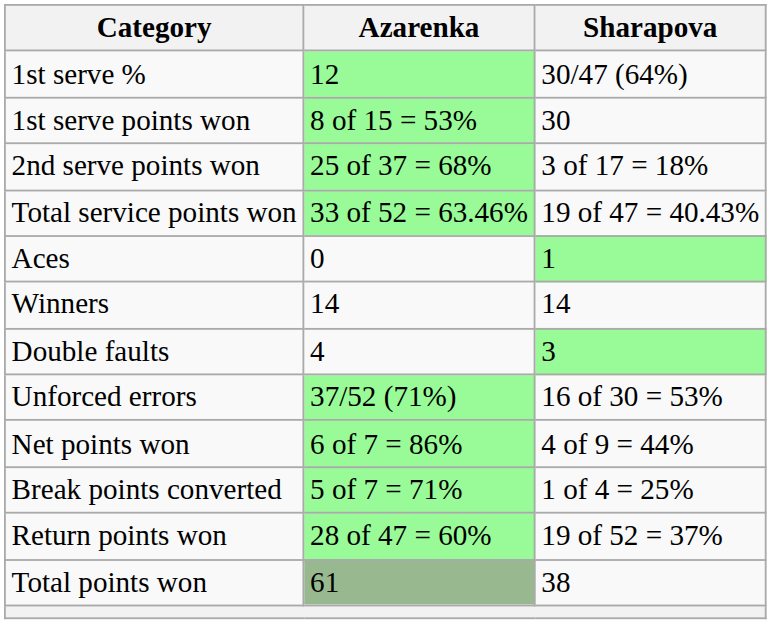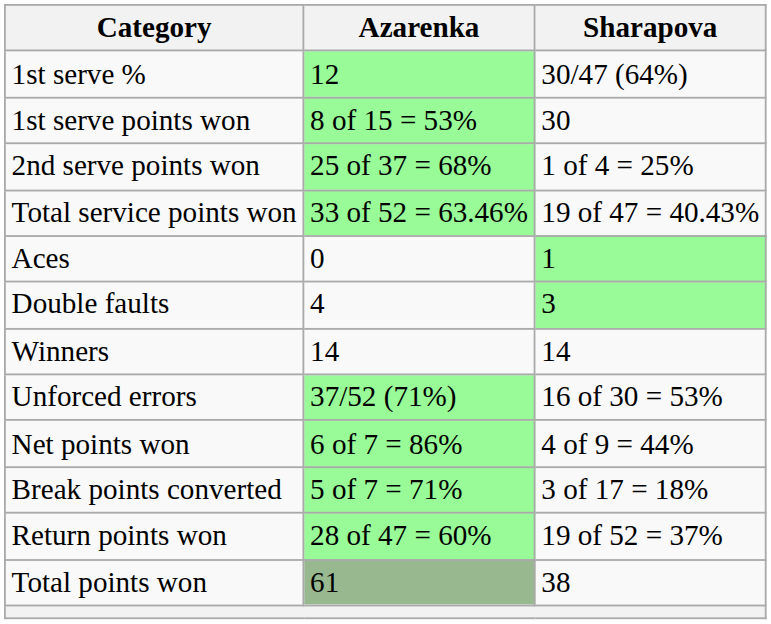 <table class="wikitable">
 <tr>
 <th>Category</th>
 <th> Azarenka</th>
 <th> Sharapova</th>
 </tr>
 <tr>
 <td>1st serve %</td>
 <td bgcolor=98FB98>12</td>
 <td>30/47 (64%)</td>
 </tr>
 <tr>
 <td>1st serve points won</td>
 <td bgcolor=98FB98>8 of 15 = 53%</td>
 <td>30</td>
 </tr>
 <tr>
 <td>2nd serve points won</td>
 <td bgcolor=98FB98>25 of 37 = 68%</td>
-<td>3 of 17 = 18%</td>
+<td>1 of 4 = 25%</td>
 </tr>
 <tr>
 <td>Total service points won</td>
 <td bgcolor=98FB98>33 of 52 = 63.46%</td>
 <td>19 of 47 = 40.43%</td>
 </tr>
 <tr>
 <td>Aces</td>
 <td>0</td>
 <td bgcolor=98FB98>1</td>
 </tr>
 <tr>
+<td>Double faults</td>
+<td>4</td>
+<td bgcolor=98FB98>3</td>
+</tr>
+<tr>
 <td>Winners</td>
 <td>14</td>
 <td>14</td>
-</tr>
-<tr>
-<td>Double faults</td>
-<td>4</td>
-<td bgcolor=98FB98>3</td>
 </tr>
 <tr>
 <td>Unforced errors</td>
 <td bgcolor=98FB98>37/52 (71%)</td>
 <td>16 of 30 = 53%</td>
 </tr>
 <tr>
 <td>Net points won</td>
 <td bgcolor=98FB98>6 of 7 = 86%</td>
 <td>4 of 9 = 44%</td>
 </tr>
 <tr>
 <td>Break points converted</td>
 <td bgcolor=98FB98>5 of 7 = 71%</td>
-<td>1 of 4 = 25%</td>
+<td>3 of 17 = 18%</td>
 </tr>
 <tr>
 <td>Return points won</td>
 <td bgcolor=98FB98>28 of 47 = 60%</td>
 <td>19 of 52 = 37%</td>
 </tr>
 <tr>
 <td>Total points won</td>
 <td bgcolor=98FB989>61</td>
 <td>38</td>
 </tr>
 <tr>
 <th colspan=3></th>
 </tr>
 </table>
